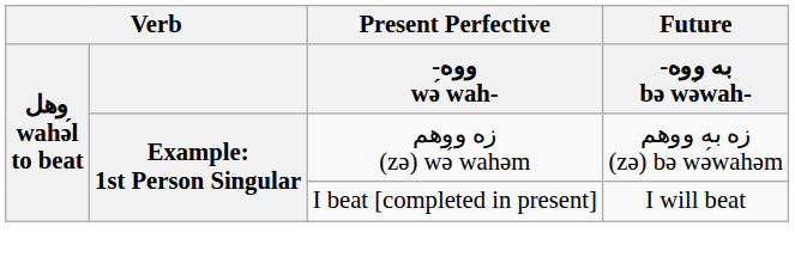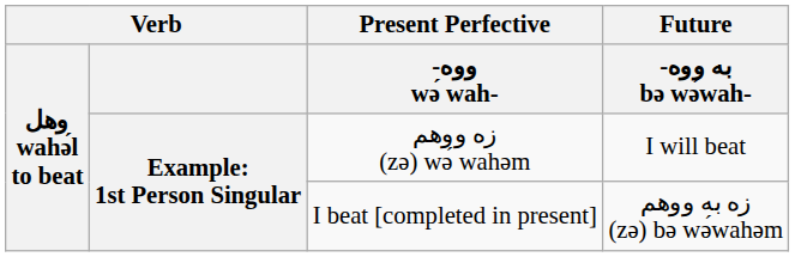 <table class="wikitable" style="text-align: center">
 <tr>
 <th colspan="2">Verb</th>
 <th>Present Perfective</th>
 <th>Future</th>
 </tr>
 <tr>
 <th rowspan="3">وهل<br>wahә́l<br>to beat</th>
 <th></th>
 <th>-ووه<br>wә́ wah-</th>
 <th>-به ووه<br>bə wә́wah-</th>
 </tr>
 <tr>
 <th rowspan="2">Example:<br>1st Person Singular</th>
 <td>زه ووهم<br>(zə) wә́ wahәm</td>
-<td>زه به ووهم<br>(zə) bə wә́wahəm</td>
+<td>I will beat</td>
 </tr>
 <tr>
 <td>I beat [completed in present]</td>
-<td>I will beat</td>
+<td>زه به ووهم<br>(zə) bə wә́wahəm</td>
 </tr>
 </table>
